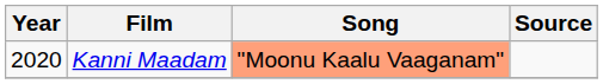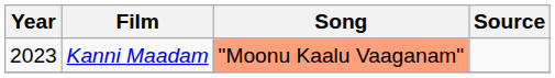 <table class="wikitable sortable">
 <tr>
 <th>Year</th>
 <th>Film</th>
 <th>Song</th>
 <th>Source</th>
 </tr>
 <tr>
-<td>2020</td>
+<td>2023</td>
 <td><em><a href='#'>Kanni Maadam</a></em></td>
 <td style="background: lightsalmon;">"Moonu Kaalu Vaaganam"</td>
 <td></td>
 </tr>
 <tr>
 </tr>
 </table>
